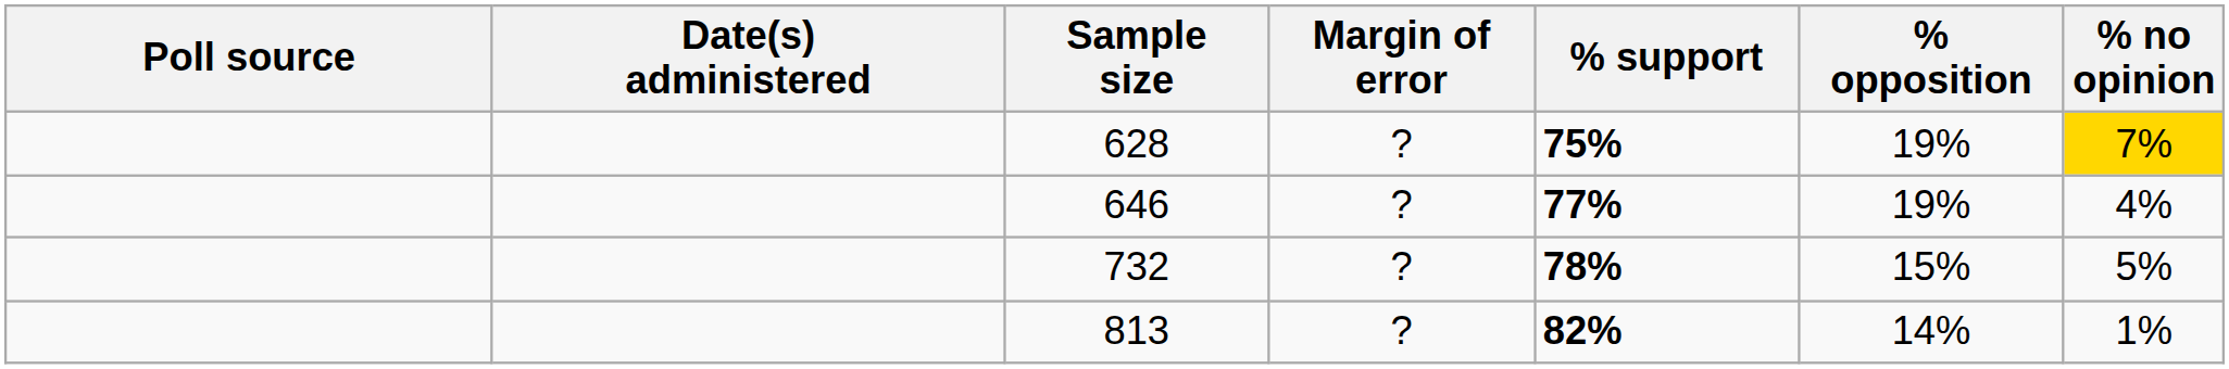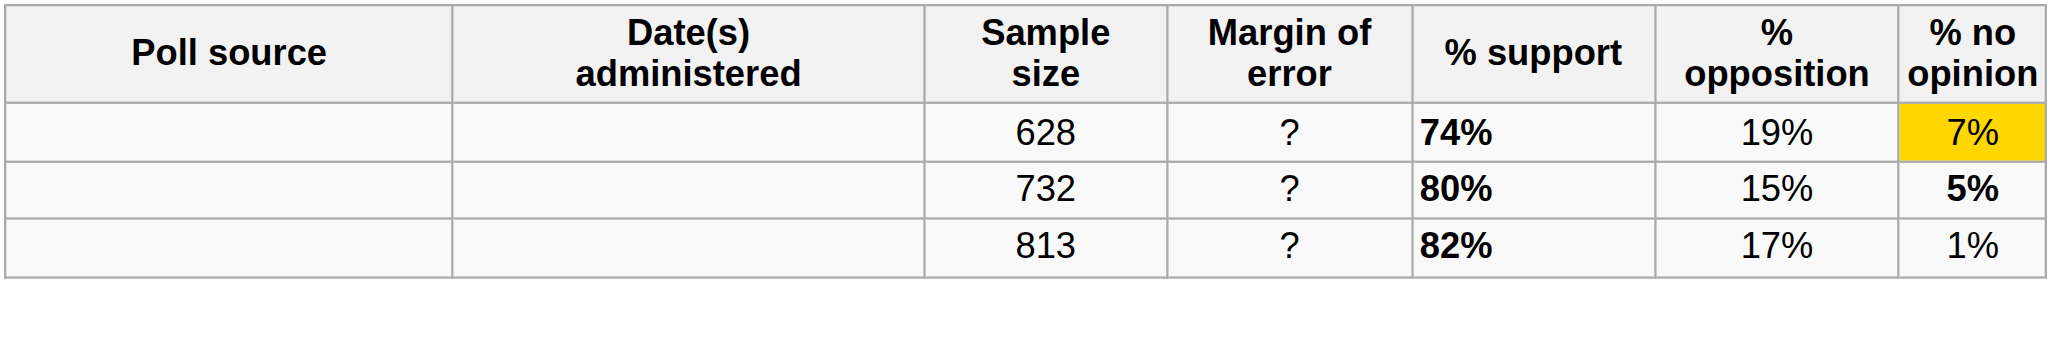 <table class="wikitable">
 <tr style="text-align:right;">
 <th style="width:190px;">Poll source</th>
 <th style="width:200px;">Date(s)<br>administered</th>
 <th style="width:100px;">Sample<br>size</th>
 <th style="width:100px;">Margin of<br>error</th>
 <th style="width:100px;">% support</th>
 <th style="width:100px;">% opposition</th>
 <th style="width:40px;">% no opinion</th>
 </tr>
 <tr>
 <td></td>
 <td align=center></td>
 <td align=center>628</td>
 <td align=center>?</td>
-<td><strong>75%</strong></td>
+<td><strong>74%</strong></td>
 <td align=center>19%</td>
 <td align=center style="background: gold;">7%</td>
 </tr>
 <tr>
 <td></td>
 <td align=center></td>
-<td align=center>646</td>
-<td align=center>?</td>
-<td><strong>77%</strong></td>
-<td align=center>19%</td>
-<td align=center>4%</td>
-</tr>
-<tr>
-<td></td>
-<td align=center></td>
 <td align=center>732</td>
 <td align=center>?</td>
-<td><strong>78%</strong></td>
+<td><strong>80%</strong></td>
 <td align=center>15%</td>
-<td align=center>5%</td>
+<td align=center><strong>5%</strong></td>
 </tr>
 <tr>
 <td></td>
 <td align=center></td>
 <td align=center>813</td>
 <td align=center>?</td>
 <td><strong>82%</strong></td>
-<td align=center>14%</td>
+<td align=center>17%</td>
 <td align=center>1%</td>
 </tr>
 </table>
